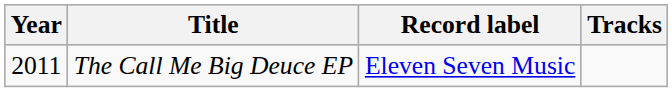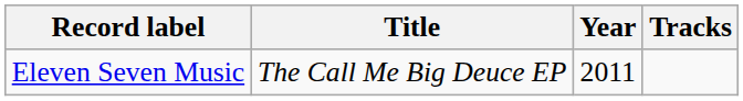 <table class="wikitable" style="text-align: center">
 <tr>
+<th>Record label</th>
+<th>Title</th>
 <th>Year</th>
-<th>Title</th>
-<th>Record label</th>
 <th>Tracks</th>
 </tr>
 <tr>
+<td><a href='#'>Eleven Seven Music</a></td>
+<td><em>The Call Me Big Deuce EP</em></td>
 <td>2011</td>
-<td><em>The Call Me Big Deuce EP</em></td>
-<td><a href='#'>Eleven Seven Music</a></td>
 <td><br></td>
 </tr>
 </table>
